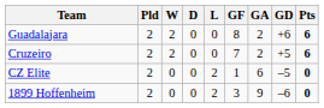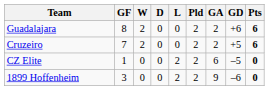 <table class="wikitable" style="text-align: center;">
 <tr>
 <th width=165>Team</th>
-<th width=20>Pld</th>
+<th width=20>GF</th>
 <th width=20>W</th>
 <th width=20>D</th>
 <th width=20>L</th>
-<th width=20>GF</th>
+<th width=20>Pld</th>
 <th width=20>GA</th>
 <th width=20>GD</th>
 <th width=20>Pts</th>
 </tr>
 <tr bgcolor=>
 <td align=left> <a href='#'>Guadalajara</a></td>
-<td>2</td>
+<td>8</td>
 <td>2</td>
 <td>0</td>
 <td>0</td>
-<td>8</td>
+<td>2</td>
 <td>2</td>
 <td>+6</td>
 <td><strong>6</strong></td>
 </tr>
 <tr bgcolor=>
 <td align=left> <a href='#'>Cruzeiro</a></td>
-<td>2</td>
+<td>7</td>
 <td>2</td>
 <td>0</td>
 <td>0</td>
-<td>7</td>
+<td>2</td>
 <td>2</td>
 <td>+5</td>
 <td><strong>6</strong></td>
 </tr>
 <tr bgcolor=>
 <td align=left> <a href='#'>CZ Elite</a></td>
-<td>2</td>
+<td>1</td>
 <td>0</td>
 <td>0</td>
 <td>2</td>
-<td>1</td>
+<td>2</td>
 <td>6</td>
 <td>–5</td>
 <td><strong>0</strong></td>
 </tr>
 <tr bgcolor=>
 <td align=left> <a href='#'>1899 Hoffenheim</a></td>
-<td>2</td>
+<td>3</td>
 <td>0</td>
 <td>0</td>
 <td>2</td>
-<td>3</td>
+<td>2</td>
 <td>9</td>
 <td>–6</td>
 <td><strong>0</strong></td>
 </tr>
 </table>
